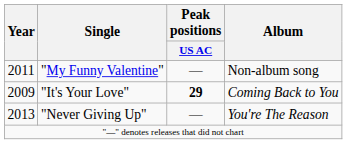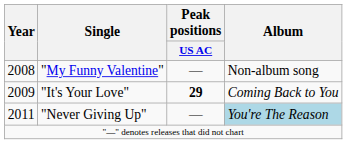 <table class="wikitable" style="text-align:center;">
 <tr>
 <th rowspan="2">Year</th>
 <th rowspan="2">Single</th>
 <th>Peak positions</th>
 <th rowspan="2">Album</th>
 </tr>
 <tr style="font-size:smaller;">
 <th style="width:40px;"><a href='#'>US AC</a><br></th>
 </tr>
 <tr>
-<td>2011</td>
+<td>2008</td>
 <td style="text-align:left;">"<a href='#'>My Funny Valentine</a>"</td>
 <td>—</td>
 <td style="text-align:left;">Non-album song</td>
 </tr>
 <tr>
 <td>2009</td>
 <td style="text-align:left;">"It's Your Love"</td>
 <td><strong>29</strong></td>
 <td style="text-align:left;"><em>Coming Back to You</em></td>
 </tr>
 <tr>
-<td>2013</td>
+<td>2011</td>
 <td style="text-align:left;">"Never Giving Up"</td>
 <td>—</td>
-<td style="text-align:left;"><em>You're The Reason</em></td>
+<td style="background: lightblue; text-align:left;"><em>You're The Reason</em></td>
 </tr>
 <tr>
 <td colspan="5" style="font-size:8pt">"—" denotes releases that did not chart</td>
 </tr>
 </table>
